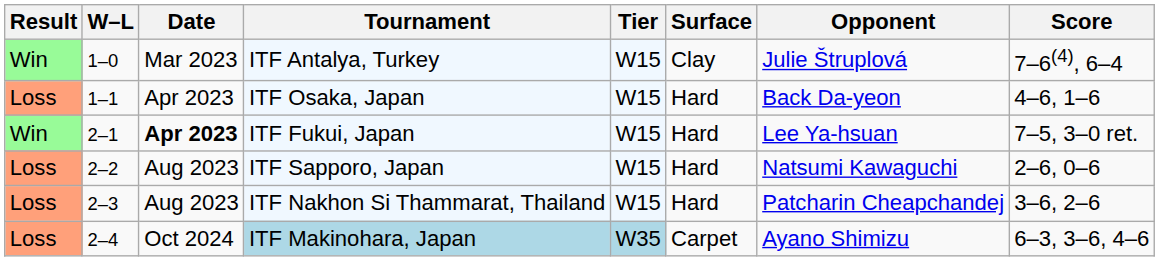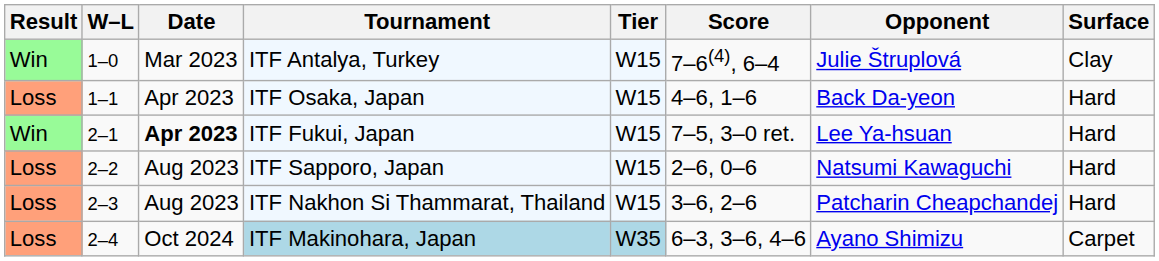 <table class="sortable wikitable">
 <tr>
 <th>Result</th>
 <th class="unsortable">W–L</th>
 <th>Date</th>
 <th>Tournament</th>
 <th>Tier</th>
+<th class="unsortable">Score</th>
+<th>Opponent</th>
 <th>Surface</th>
-<th>Opponent</th>
-<th class="unsortable">Score</th>
 </tr>
 <tr>
 <td style="background:#98FB98;">Win</td>
 <td><small>1–0</small></td>
 <td>Mar 2023</td>
 <td style="background:#f0f8ff;">ITF Antalya, Turkey</td>
 <td style="background:#f0f8ff;">W15</td>
+<td>7–6<sup>(4)</sup>, 6–4</td>
+<td> <a href='#'>Julie Štruplová</a></td>
 <td>Clay</td>
-<td> <a href='#'>Julie Štruplová</a></td>
-<td>7–6<sup>(4)</sup>, 6–4</td>
 </tr>
 <tr>
 <td style="background:#ffa07a">Loss</td>
 <td><small>1–1</small></td>
 <td>Apr 2023</td>
 <td style="background:#f0f8ff;">ITF Osaka, Japan</td>
 <td style="background:#f0f8ff;">W15</td>
+<td>4–6, 1–6</td>
+<td> <a href='#'>Back Da-yeon</a></td>
 <td>Hard</td>
-<td> <a href='#'>Back Da-yeon</a></td>
-<td>4–6, 1–6</td>
 </tr>
 <tr>
 <td style="background:#98FB98;">Win</td>
 <td><small>2–1</small></td>
 <td><strong>Apr 2023</strong></td>
 <td style="background:#f0f8ff;">ITF Fukui, Japan</td>
 <td style="background:#f0f8ff;">W15</td>
+<td>7–5, 3–0 ret.</td>
+<td> <a href='#'>Lee Ya-hsuan</a></td>
 <td>Hard</td>
-<td> <a href='#'>Lee Ya-hsuan</a></td>
-<td>7–5, 3–0 ret.</td>
 </tr>
 <tr>
 <td style="background:#ffa07a">Loss</td>
 <td><small>2–2</small></td>
 <td>Aug 2023</td>
 <td style="background:#f0f8ff;">ITF Sapporo, Japan</td>
 <td style="background:#f0f8ff;">W15</td>
+<td>2–6, 0–6</td>
+<td> <a href='#'>Natsumi Kawaguchi</a></td>
 <td>Hard</td>
-<td> <a href='#'>Natsumi Kawaguchi</a></td>
-<td>2–6, 0–6</td>
 </tr>
 <tr>
 <td style="background:#ffa07a">Loss</td>
 <td><small>2–3</small></td>
 <td>Aug 2023</td>
 <td style="background:#f0f8ff;">ITF Nakhon Si Thammarat, Thailand</td>
 <td style="background:#f0f8ff;">W15</td>
+<td>3–6, 2–6</td>
+<td> <a href='#'>Patcharin Cheapchandej</a></td>
 <td>Hard</td>
-<td> <a href='#'>Patcharin Cheapchandej</a></td>
-<td>3–6, 2–6</td>
 </tr>
 <tr>
 <td style="background:#ffa07a">Loss</td>
 <td><small>2–4</small></td>
 <td>Oct 2024</td>
 <td bgcolor=lightblue>ITF Makinohara, Japan</td>
 <td bgcolor=lightblue>W35</td>
+<td>6–3, 3–6, 4–6</td>
+<td> <a href='#'>Ayano Shimizu</a></td>
 <td>Carpet</td>
-<td> <a href='#'>Ayano Shimizu</a></td>
-<td>6–3, 3–6, 4–6</td>
 </tr>
 </table>
